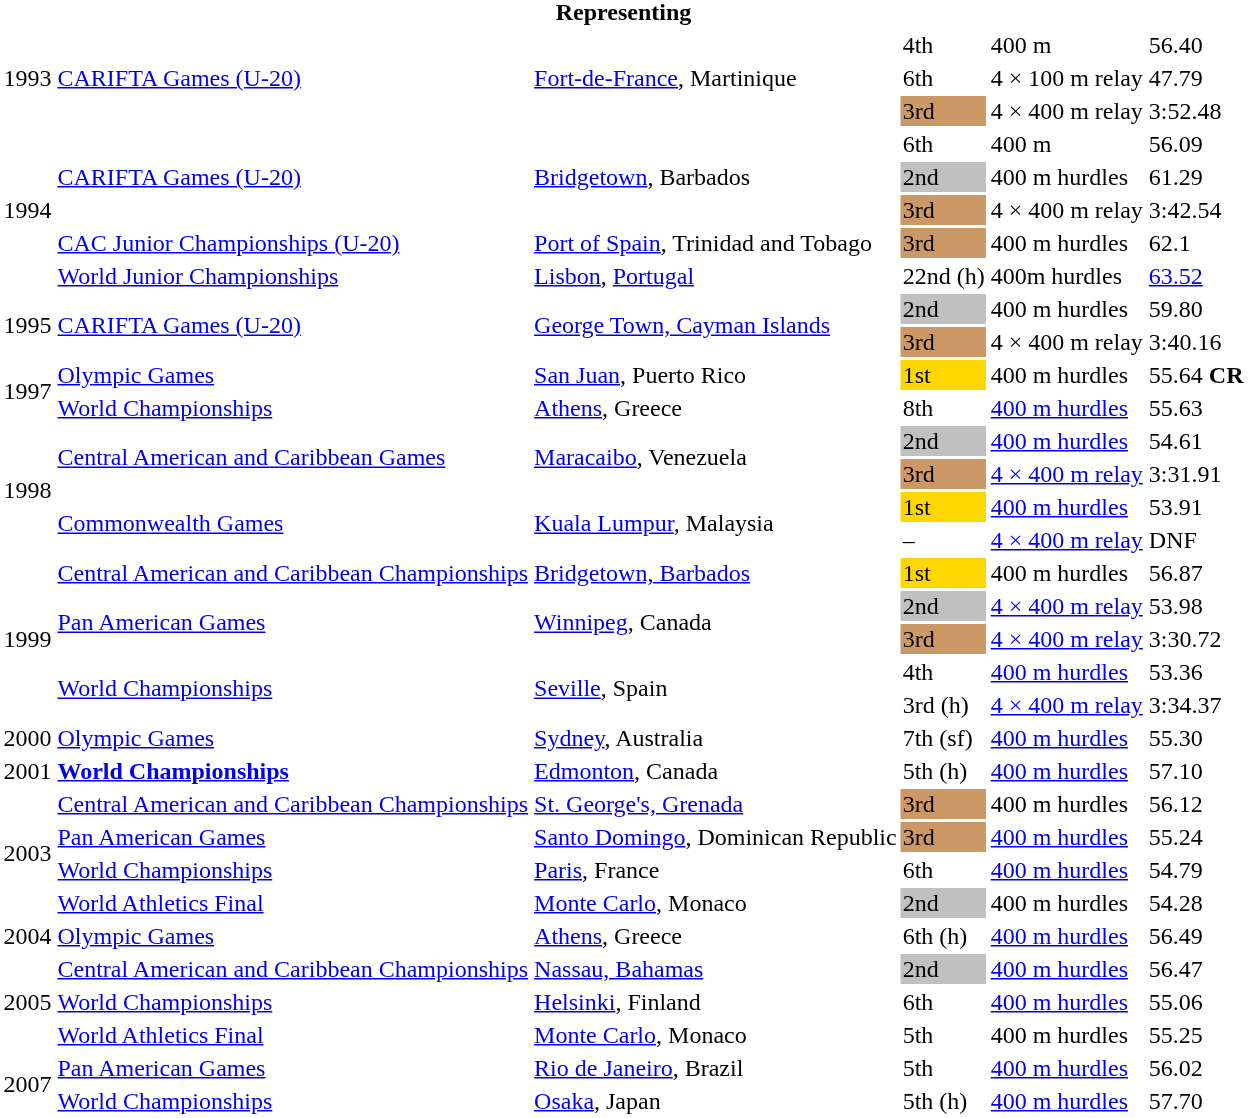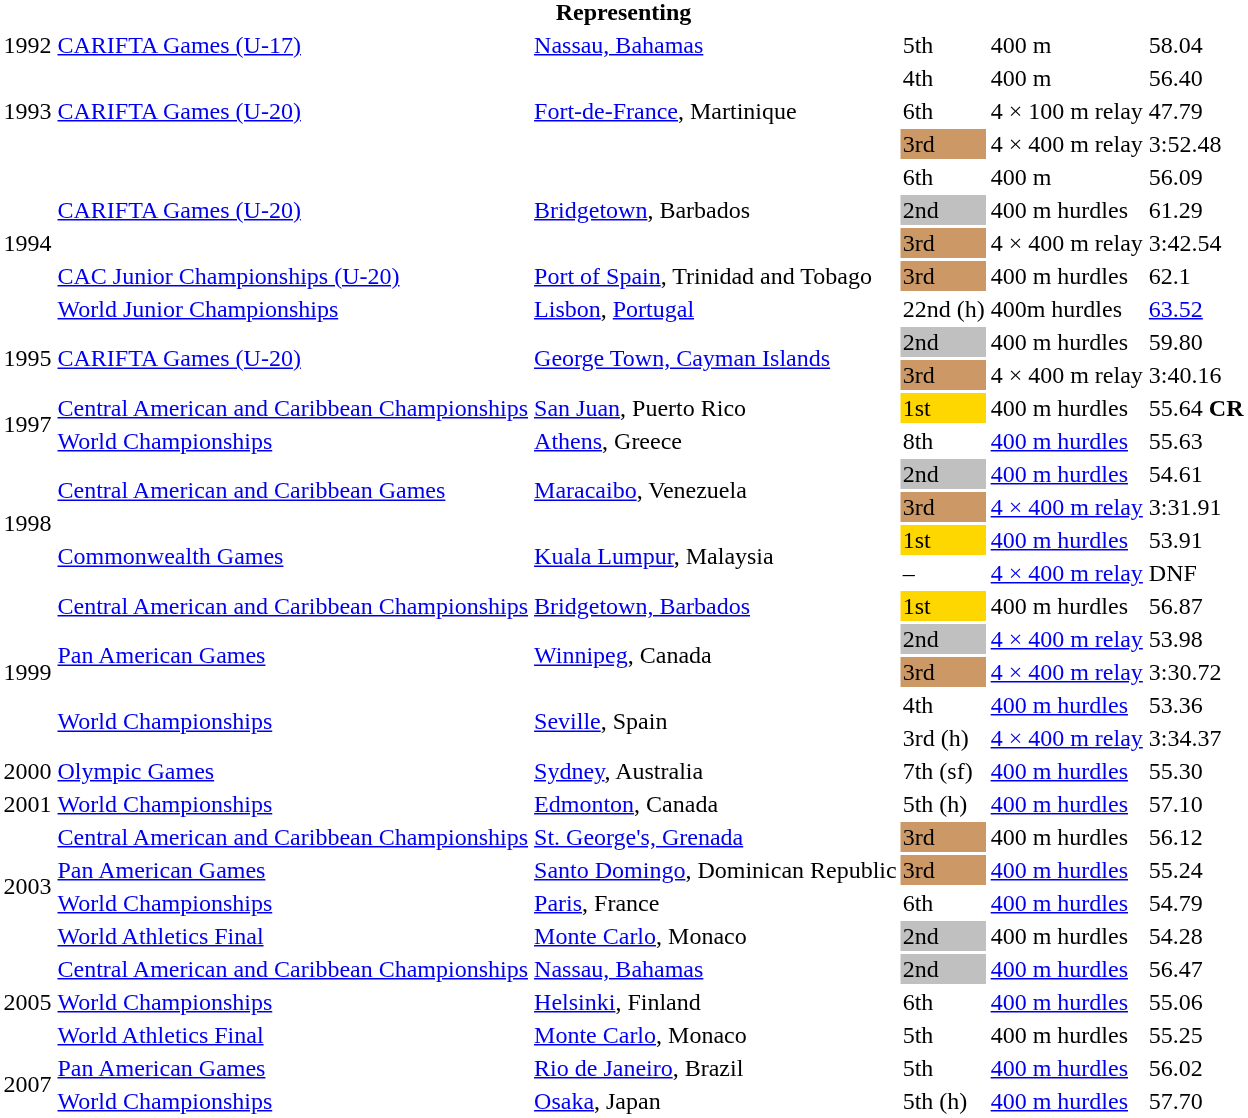 <table>
 <tr>
 <th colspan="6">Representing </th>
+</tr>
+<tr>
+<td>1992</td>
+<td><a href='#'>CARIFTA Games (U-17)</a></td>
+<td><a href='#'>Nassau, Bahamas</a></td>
+<td>5th</td>
+<td>400 m</td>
+<td>58.04</td>
 </tr>
 <tr>
 <td rowspan = "3">1993</td>
 <td rowspan = "3"><a href='#'>CARIFTA Games (U-20)</a></td>
 <td rowspan = "3"><a href='#'>Fort-de-France</a>, Martinique</td>
 <td>4th</td>
 <td>400 m</td>
 <td>56.40</td>
 </tr>
 <tr>
 <td>6th</td>
 <td>4 × 100 m relay</td>
 <td>47.79</td>
 </tr>
 <tr>
 <td bgcolor=cc9966>3rd</td>
 <td>4 × 400 m relay</td>
 <td>3:52.48</td>
 </tr>
 <tr>
 <td rowspan = "5">1994</td>
 <td rowspan = "3"><a href='#'>CARIFTA Games (U-20)</a></td>
 <td rowspan = "3"><a href='#'>Bridgetown</a>, Barbados</td>
 <td>6th</td>
 <td>400 m</td>
 <td>56.09</td>
 </tr>
 <tr>
 <td bgcolor=silver>2nd</td>
 <td>400 m hurdles</td>
 <td>61.29</td>
 </tr>
 <tr>
 <td bgcolor=cc9966>3rd</td>
 <td>4 × 400 m relay</td>
 <td>3:42.54</td>
 </tr>
 <tr>
 <td><a href='#'>CAC Junior Championships (U-20)</a></td>
 <td><a href='#'>Port of Spain</a>, Trinidad and Tobago</td>
 <td bgcolor=cc9966>3rd</td>
 <td>400 m hurdles</td>
 <td>62.1</td>
 </tr>
 <tr>
 <td><a href='#'>World Junior Championships</a></td>
 <td><a href='#'>Lisbon</a>, <a href='#'>Portugal</a></td>
 <td>22nd (h)</td>
 <td>400m hurdles</td>
 <td><a href='#'>63.52</a></td>
 </tr>
 <tr>
 <td rowspan = "2">1995</td>
 <td rowspan = "2"><a href='#'>CARIFTA Games (U-20)</a></td>
 <td rowspan = "2"><a href='#'>George Town, Cayman Islands</a></td>
 <td bgcolor=silver>2nd</td>
 <td>400 m hurdles</td>
 <td>59.80</td>
 </tr>
 <tr>
 <td bgcolor=cc9966>3rd</td>
 <td>4 × 400 m relay</td>
 <td>3:40.16</td>
 </tr>
 <tr>
 <td rowspan = "2">1997</td>
-<td><a href='#'>Olympic Games</a></td>
+<td><a href='#'>Central American and Caribbean Championships</a></td>
 <td><a href='#'>San Juan</a>, Puerto Rico</td>
 <td bgcolor=gold>1st</td>
 <td>400 m hurdles</td>
 <td>55.64 <strong>CR</strong></td>
 </tr>
 <tr>
 <td><a href='#'>World Championships</a></td>
 <td><a href='#'>Athens</a>, Greece</td>
 <td>8th</td>
 <td><a href='#'>400 m hurdles</a></td>
 <td>55.63</td>
 </tr>
 <tr>
 <td rowspan = "4">1998</td>
 <td rowspan=2><a href='#'>Central American and Caribbean Games</a></td>
 <td rowspan=2><a href='#'>Maracaibo</a>, Venezuela</td>
 <td bgcolor=silver>2nd</td>
 <td><a href='#'>400 m hurdles</a></td>
 <td>54.61</td>
 </tr>
 <tr>
 <td bgcolor=cc9966>3rd</td>
 <td><a href='#'>4 × 400 m relay</a></td>
 <td>3:31.91</td>
 </tr>
 <tr>
 <td rowspan=2><a href='#'>Commonwealth Games</a></td>
 <td rowspan=2><a href='#'>Kuala Lumpur</a>, Malaysia</td>
 <td bgcolor="gold">1st</td>
 <td><a href='#'>400 m hurdles</a></td>
 <td>53.91</td>
 </tr>
 <tr>
 <td>–</td>
 <td><a href='#'>4 × 400 m relay</a></td>
 <td>DNF</td>
 </tr>
 <tr>
 <td rowspan=5>1999</td>
 <td><a href='#'>Central American and Caribbean Championships</a></td>
 <td><a href='#'>Bridgetown, Barbados</a></td>
 <td bgcolor="gold">1st</td>
 <td>400 m hurdles</td>
 <td>56.87</td>
 </tr>
 <tr>
 <td rowspan=2><a href='#'>Pan American Games</a></td>
 <td rowspan=2><a href='#'>Winnipeg</a>, Canada</td>
 <td bgcolor="silver">2nd</td>
 <td><a href='#'>4 × 400 m relay</a></td>
 <td>53.98</td>
 </tr>
 <tr>
 <td bgcolor="cc9966">3rd</td>
 <td><a href='#'>4 × 400 m relay</a></td>
 <td>3:30.72</td>
 </tr>
 <tr>
 <td rowspan=2><a href='#'>World Championships</a></td>
 <td rowspan=2><a href='#'>Seville</a>, Spain</td>
 <td>4th</td>
 <td><a href='#'>400 m hurdles</a></td>
 <td>53.36 </td>
 </tr>
 <tr>
 <td>3rd (h)</td>
 <td><a href='#'>4 × 400 m relay</a></td>
 <td>3:34.37</td>
 </tr>
 <tr>
 <td>2000</td>
 <td><a href='#'>Olympic Games</a></td>
 <td><a href='#'>Sydney</a>, Australia</td>
 <td>7th (sf)</td>
 <td><a href='#'>400 m hurdles</a></td>
 <td>55.30</td>
 </tr>
 <tr>
 <td>2001</td>
-<td><strong><a href='#'>World Championships</a></strong></td>
+<td><a href='#'>World Championships</a></td>
 <td><a href='#'>Edmonton</a>, Canada</td>
 <td>5th (h)</td>
 <td><a href='#'>400 m hurdles</a></td>
 <td>57.10</td>
 </tr>
 <tr>
 <td rowspan = "4">2003</td>
 <td><a href='#'>Central American and Caribbean Championships</a></td>
 <td><a href='#'>St. George's, Grenada</a></td>
 <td bgcolor=cc9966>3rd</td>
 <td>400 m hurdles</td>
 <td>56.12</td>
 </tr>
 <tr>
 <td><a href='#'>Pan American Games</a></td>
 <td><a href='#'>Santo Domingo</a>, Dominican Republic</td>
 <td bgcolor="cc9966">3rd</td>
 <td><a href='#'>400 m hurdles</a></td>
 <td>55.24</td>
 </tr>
 <tr>
 <td><a href='#'>World Championships</a></td>
 <td><a href='#'>Paris</a>, France</td>
 <td>6th</td>
 <td><a href='#'>400 m hurdles</a></td>
 <td>54.79</td>
 </tr>
 <tr>
 <td><a href='#'>World Athletics Final</a></td>
 <td><a href='#'>Monte Carlo</a>, Monaco</td>
 <td bgcolor="silver">2nd</td>
 <td>400 m hurdles</td>
 <td>54.28</td>
-</tr>
-<tr>
-<td>2004</td>
-<td><a href='#'>Olympic Games</a></td>
-<td><a href='#'>Athens</a>, Greece</td>
-<td>6th (h)</td>
-<td><a href='#'>400 m hurdles</a></td>
-<td>56.49</td>
 </tr>
 <tr>
 <td rowspan = "3">2005</td>
 <td><a href='#'>Central American and Caribbean Championships</a></td>
 <td><a href='#'>Nassau, Bahamas</a></td>
 <td bgcolor=silver>2nd</td>
 <td><a href='#'>400 m hurdles</a></td>
 <td>56.47</td>
 </tr>
 <tr>
 <td><a href='#'>World Championships</a></td>
 <td><a href='#'>Helsinki</a>, Finland</td>
 <td>6th</td>
 <td><a href='#'>400 m hurdles</a></td>
 <td>55.06</td>
 </tr>
 <tr>
 <td><a href='#'>World Athletics Final</a></td>
 <td><a href='#'>Monte Carlo</a>, Monaco</td>
 <td>5th</td>
 <td>400 m hurdles</td>
 <td>55.25</td>
 </tr>
 <tr>
 <td rowspan = "2">2007</td>
 <td><a href='#'>Pan American Games</a></td>
 <td><a href='#'>Rio de Janeiro</a>, Brazil</td>
 <td>5th</td>
 <td><a href='#'>400 m hurdles</a></td>
 <td>56.02</td>
 </tr>
 <tr>
 <td><a href='#'>World Championships</a></td>
 <td><a href='#'>Osaka</a>, Japan</td>
 <td>5th (h)</td>
 <td><a href='#'>400 m hurdles</a></td>
 <td>57.70</td>
 </tr>
 </table>
